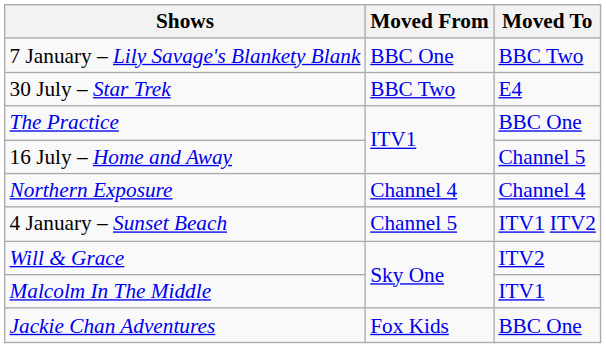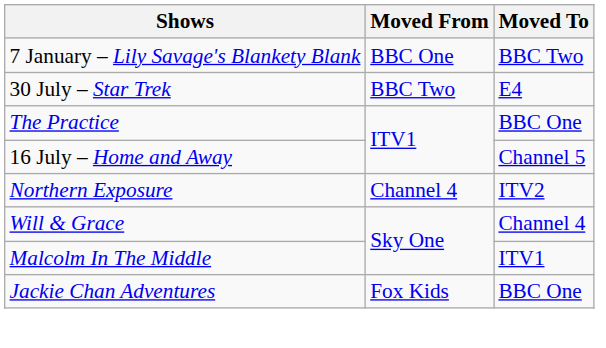 <table class="wikitable">
 <tr>
 <th>Shows</th>
 <th>Moved From</th>
 <th>Moved To</th>
 </tr>
 <tr>
 <td>7 January – <em><a href='#'>Lily Savage's Blankety Blank</a></em></td>
 <td><a href='#'>BBC One</a></td>
 <td><a href='#'>BBC Two</a></td>
 </tr>
 <tr>
 <td>30 July – <em><a href='#'>Star Trek</a></em></td>
 <td><a href='#'>BBC Two</a></td>
 <td><a href='#'>E4</a></td>
 </tr>
 <tr>
 <td><em><a href='#'>The Practice</a></em></td>
 <td rowspan="2"><a href='#'>ITV1</a></td>
 <td><a href='#'>BBC One</a></td>
 </tr>
 <tr>
 <td>16 July – <em><a href='#'>Home and Away</a></em></td>
 <td><a href='#'>Channel 5</a></td>
 </tr>
 <tr>
 <td><em><a href='#'>Northern Exposure</a></em></td>
 <td><a href='#'>Channel 4</a></td>
-<td><a href='#'>Channel 4</a></td>
-</tr>
-<tr>
-<td>4 January – <em><a href='#'>Sunset Beach</a></em></td>
-<td><a href='#'>Channel 5</a></td>
-<td><a href='#'>ITV1</a> <a href='#'>ITV2</a></td>
+<td><a href='#'>ITV2</a></td>
 </tr>
 <tr>
 <td><em><a href='#'>Will & Grace</a></em></td>
 <td rowspan="2"><a href='#'>Sky One</a></td>
-<td><a href='#'>ITV2</a></td>
+<td><a href='#'>Channel 4</a></td>
 </tr>
 <tr>
 <td><em><a href='#'>Malcolm In The Middle</a></em></td>
 <td><a href='#'>ITV1</a></td>
 </tr>
 <tr>
 <td><em><a href='#'>Jackie Chan Adventures</a></em></td>
 <td><a href='#'>Fox Kids</a></td>
 <td><a href='#'>BBC One</a></td>
 </tr>
 </table>
